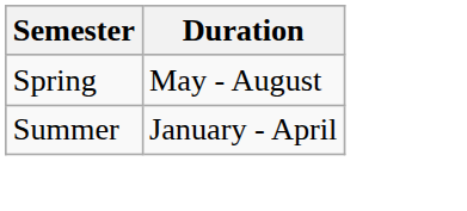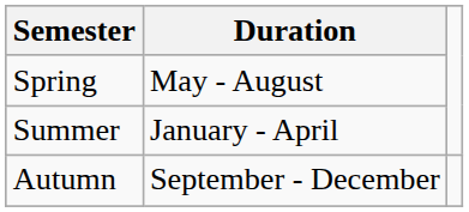 <table class="wikitable">
 <tr>
 <th>Semester</th>
 <th>Duration</th>
 </tr>
 <tr>
 <td>Spring</td>
 <td>May - August</td>
 </tr>
 <tr>
 <td>Summer</td>
 <td>January - April</td>
 </tr>
+<tr>
+<td>Autumn</td>
+<td>September - December</td>
+<td></td>
+</tr>
 </table>
